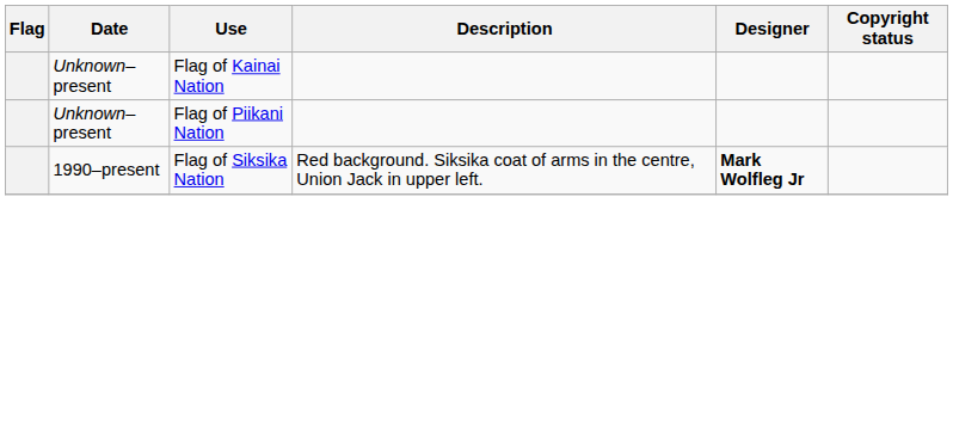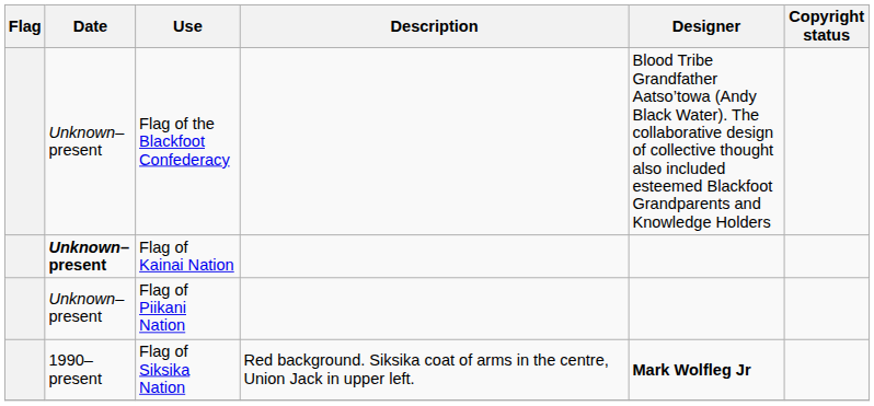 <table class="wikitable">
 <tr>
 <th scope="col">Flag</th>
 <th scope="col">Date</th>
 <th scope="col">Use</th>
 <th scope="col" style="width: 45%;">Description</th>
 <th scope="col">Designer</th>
 <th scope="col">Copyright status</th>
 </tr>
 <tr>
 <th scope="row"></th>
 <td><em>Unknown</em>–present</td>
+<td>Flag of the <a href='#'>Blackfoot Confederacy</a></td>
+<td></td>
+<td>Blood Tribe Grandfather Aatso’towa (Andy Black Water). The collaborative design of collective thought also included esteemed Blackfoot Grandparents and Knowledge Holders</td>
+<td></td>
+</tr>
+<tr>
+<th scope="row"></th>
+<td><strong><em>Unknown</em>–present</strong></td>
 <td>Flag of <a href='#'>Kainai Nation</a></td>
 <td></td>
 <td></td>
 <td></td>
 </tr>
 <tr>
 <th scope="row"></th>
 <td><em>Unknown</em>–present</td>
 <td>Flag of <a href='#'>Piikani Nation</a></td>
 <td></td>
 <td></td>
 <td></td>
 </tr>
 <tr>
 <th scope="row"></th>
 <td>1990–present</td>
 <td>Flag of <a href='#'>Siksika Nation</a></td>
 <td>Red background. Siksika coat of arms in the centre, Union Jack in upper left.</td>
 <td><strong>Mark Wolfleg Jr</strong></td>
 <td></td>
 </tr>
 <tr>
 </tr>
 </table>
